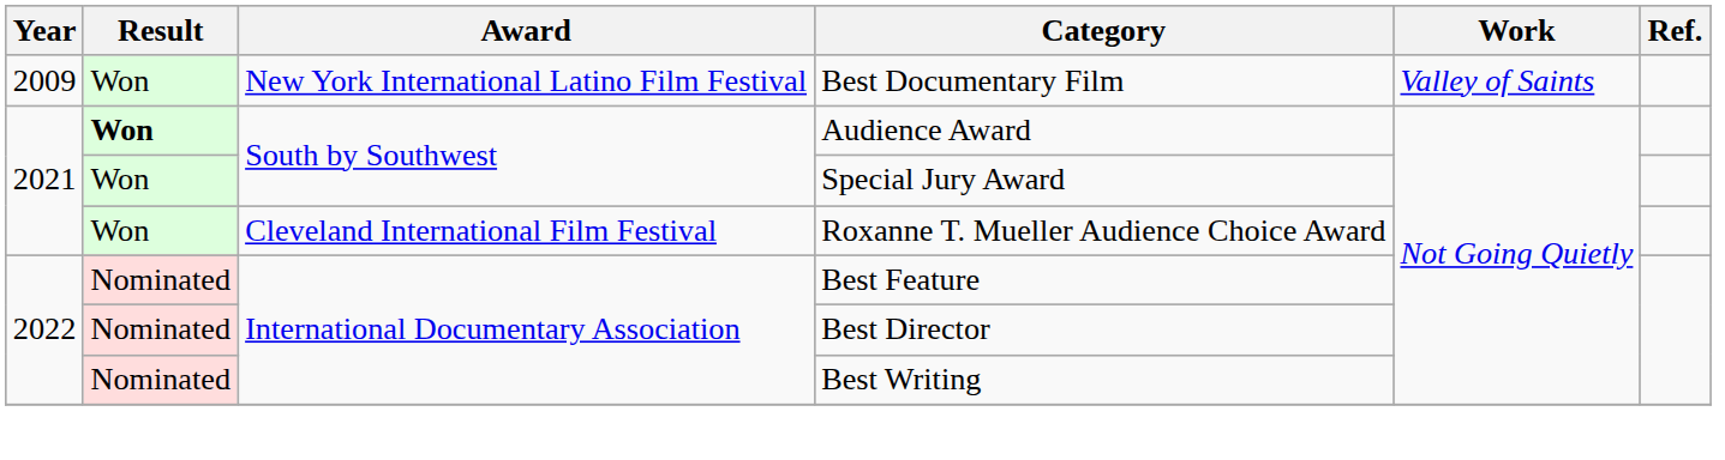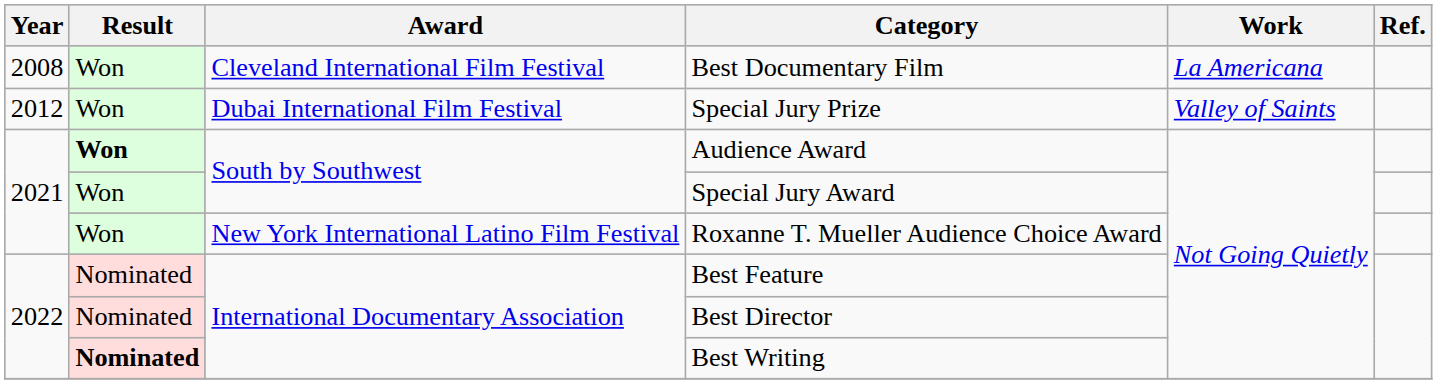 <table class="wikitable">
 <tr>
 <th>Year</th>
 <th>Result</th>
 <th>Award</th>
 <th>Category</th>
 <th>Work</th>
 <th>Ref.</th>
 </tr>
 <tr>
-<td>2009</td>
+<td>2008</td>
 <td style="background: #ddffdd">Won</td>
-<td><a href='#'>New York International Latino Film Festival</a></td>
+<td><a href='#'>Cleveland International Film Festival</a></td>
 <td>Best Documentary Film</td>
+<td><em><a href='#'>La Americana</a></em></td>
+<td></td>
+</tr>
+<tr>
+<td>2012</td>
+<td style="background: #ddffdd">Won</td>
+<td><a href='#'>Dubai International Film Festival</a></td>
+<td>Special Jury Prize</td>
 <td><em><a href='#'>Valley of Saints</a></em></td>
 <td></td>
 </tr>
 <tr>
 <td rowspan="3">2021</td>
 <td style="background: #ddffdd"><strong>Won</strong></td>
 <td rowspan="2"><a href='#'>South by Southwest</a></td>
 <td>Audience Award</td>
 <td rowspan="6"><em><a href='#'>Not Going Quietly</a></em></td>
 <td></td>
 </tr>
 <tr>
 <td style="background: #ddffdd">Won</td>
 <td>Special Jury Award</td>
 <td></td>
 </tr>
 <tr>
 <td style="background: #ddffdd">Won</td>
-<td><a href='#'>Cleveland International Film Festival</a></td>
+<td><a href='#'>New York International Latino Film Festival</a></td>
 <td>Roxanne T. Mueller Audience Choice Award</td>
 <td></td>
 </tr>
 <tr>
 <td rowspan="3">2022</td>
 <td style="background: #ffdddd">Nominated</td>
 <td rowspan="3"><a href='#'>International Documentary Association</a></td>
 <td>Best Feature</td>
 <td rowspan="3"></td>
 </tr>
 <tr>
 <td style="background: #ffdddd">Nominated</td>
 <td>Best Director</td>
 </tr>
 <tr>
-<td style="background: #ffdddd">Nominated</td>
+<td style="background: #ffdddd"><strong>Nominated</strong></td>
 <td>Best Writing</td>
 </tr>
 <tr>
 </tr>
 </table>
